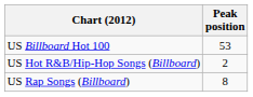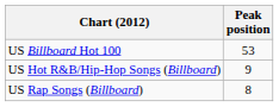 <table class="wikitable sortable">
 <tr>
 <th align="left">Chart (2012)</th>
 <th style="text-align:center;">Peak<br>position</th>
 </tr>
 <tr>
 <td align="left">US <a href='#'><em>Billboard</em> Hot 100</a></td>
 <td style="text-align:center;">53</td>
 </tr>
 <tr>
 <td align="left">US <a href='#'>Hot R&B/Hip-Hop Songs</a> (<a href='#'><em>Billboard</em></a>)</td>
-<td style="text-align:center;">2</td>
+<td style="text-align:center;">9</td>
 </tr>
 <tr>
 <td align="left">US <a href='#'>Rap Songs</a> (<a href='#'><em>Billboard</em></a>)</td>
 <td style="text-align:center;">8</td>
 </tr>
 </table>
